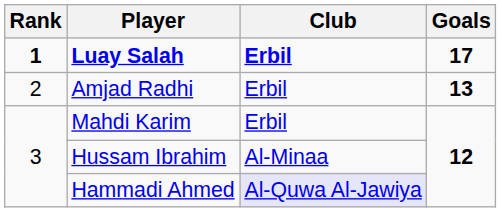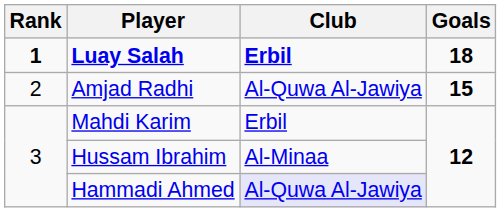 <table class="wikitable" style="text-align:center">
 <tr>
 <th>Rank</th>
 <th>Player</th>
 <th>Club</th>
 <th>Goals</th>
 </tr>
 <tr>
 <td rowspan="1"><strong>1</strong></td>
 <td align="left"> <strong><a href='#'>Luay Salah</a></strong></td>
 <td align="left"><strong><a href='#'>Erbil</a></strong></td>
-<td><strong>17</strong></td>
+<td><strong>18</strong></td>
 </tr>
 <tr>
 <td rowspan="1">2</td>
 <td align="left"> <a href='#'>Amjad Radhi</a></td>
-<td align="left"><a href='#'>Erbil</a></td>
-<td><strong>13</strong></td>
+<td align="left"><a href='#'>Al-Quwa Al-Jawiya</a></td>
+<td><strong>15</strong></td>
 </tr>
 <tr>
 <td rowspan="3">3</td>
 <td align="left"> <a href='#'>Mahdi Karim</a></td>
 <td align="left"><a href='#'>Erbil</a></td>
 <td rowspan="3"><strong>12</strong></td>
 </tr>
 <tr>
 <td align="left"> <a href='#'>Hussam Ibrahim</a></td>
 <td align="left"><a href='#'>Al-Minaa</a></td>
 </tr>
 <tr>
 <td align="left"> <a href='#'>Hammadi Ahmed</a></td>
 <td align="left" style="background: lavender;"><a href='#'>Al-Quwa Al-Jawiya</a></td>
 </tr>
 </table>
